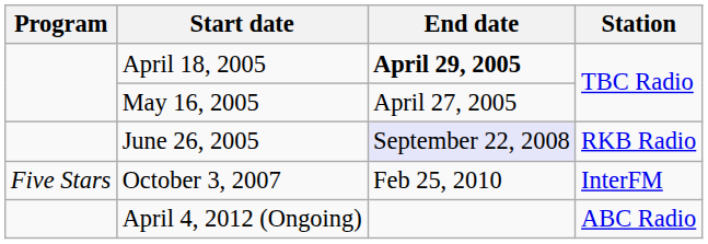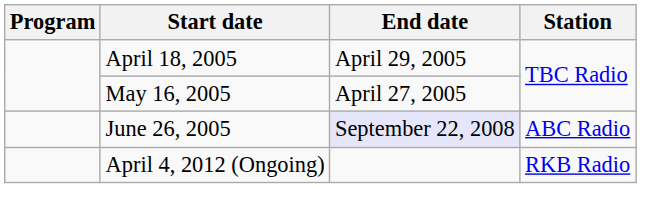 <table class="wikitable">
 <tr>
 <th>Program</th>
 <th>Start date</th>
 <th>End date</th>
 <th>Station</th>
 </tr>
 <tr>
 <td rowspan="2"></td>
 <td>April 18, 2005</td>
-<td><strong>April 29, 2005</strong></td>
+<td>April 29, 2005</td>
 <td rowspan="2"><a href='#'>TBC Radio</a></td>
 </tr>
 <tr>
 <td>May 16, 2005</td>
 <td>April 27, 2005</td>
 </tr>
 <tr>
 <td></td>
 <td>June 26, 2005</td>
 <td style="background: lavender;">September 22, 2008</td>
-<td><a href='#'>RKB Radio</a></td>
-</tr>
-<tr>
-<td><em>Five Stars</em></td>
-<td>October 3, 2007</td>
-<td>Feb 25, 2010</td>
-<td><a href='#'>InterFM</a></td>
+<td><a href='#'>ABC Radio</a></td>
 </tr>
 <tr>
 <td></td>
 <td>April 4, 2012 (Ongoing)</td>
 <td></td>
-<td><a href='#'>ABC Radio</a></td>
+<td><a href='#'>RKB Radio</a></td>
 </tr>
 </table>
